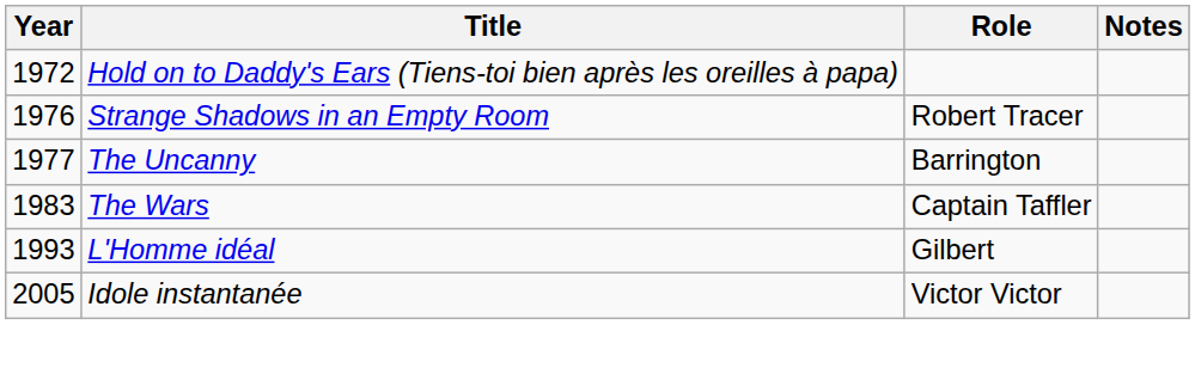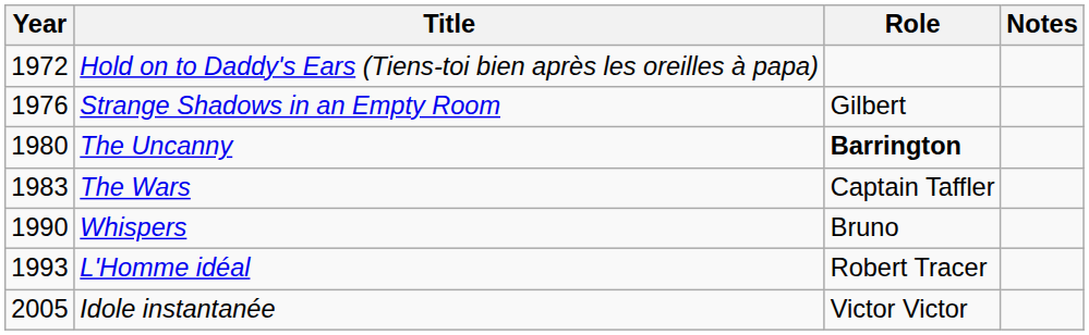 <table class="wikitable sortable">
 <tr>
 <th>Year</th>
 <th>Title</th>
 <th>Role</th>
 <th>Notes</th>
 </tr>
 <tr>
 <td>1972</td>
 <td><em><a href='#'>Hold on to Daddy's Ears</a> (Tiens-toi bien après les oreilles à papa)</em></td>
 <td></td>
 <td></td>
 </tr>
 <tr>
 <td>1976</td>
 <td><em><a href='#'>Strange Shadows in an Empty Room</a></em></td>
-<td>Robert Tracer</td>
+<td>Gilbert</td>
 <td></td>
 </tr>
 <tr>
-<td>1977</td>
+<td>1980</td>
 <td><a href='#'><em>The Uncanny</em></a></td>
-<td>Barrington</td>
+<td><strong>Barrington</strong></td>
 <td></td>
 </tr>
 <tr>
 <td>1983</td>
 <td><a href='#'><em>The Wars</em></a></td>
 <td>Captain Taffler</td>
 <td></td>
 </tr>
 <tr>
+<td>1990</td>
+<td><a href='#'><em>Whispers</em></a></td>
+<td>Bruno</td>
+<td></td>
+</tr>
+<tr>
 <td>1993</td>
 <td><em><a href='#'>L'Homme idéal</a></em></td>
-<td>Gilbert</td>
+<td>Robert Tracer</td>
 <td></td>
 </tr>
 <tr>
 <td>2005</td>
 <td><em>Idole instantanée</em></td>
 <td>Victor Victor</td>
 <td></td>
 </tr>
 </table>
